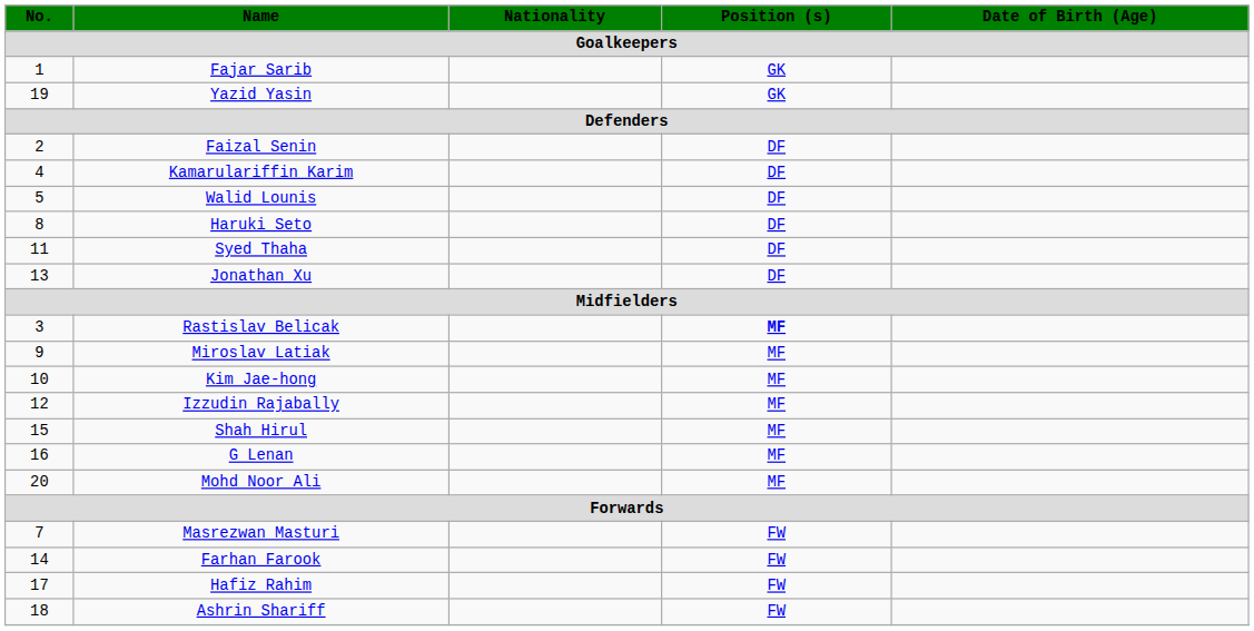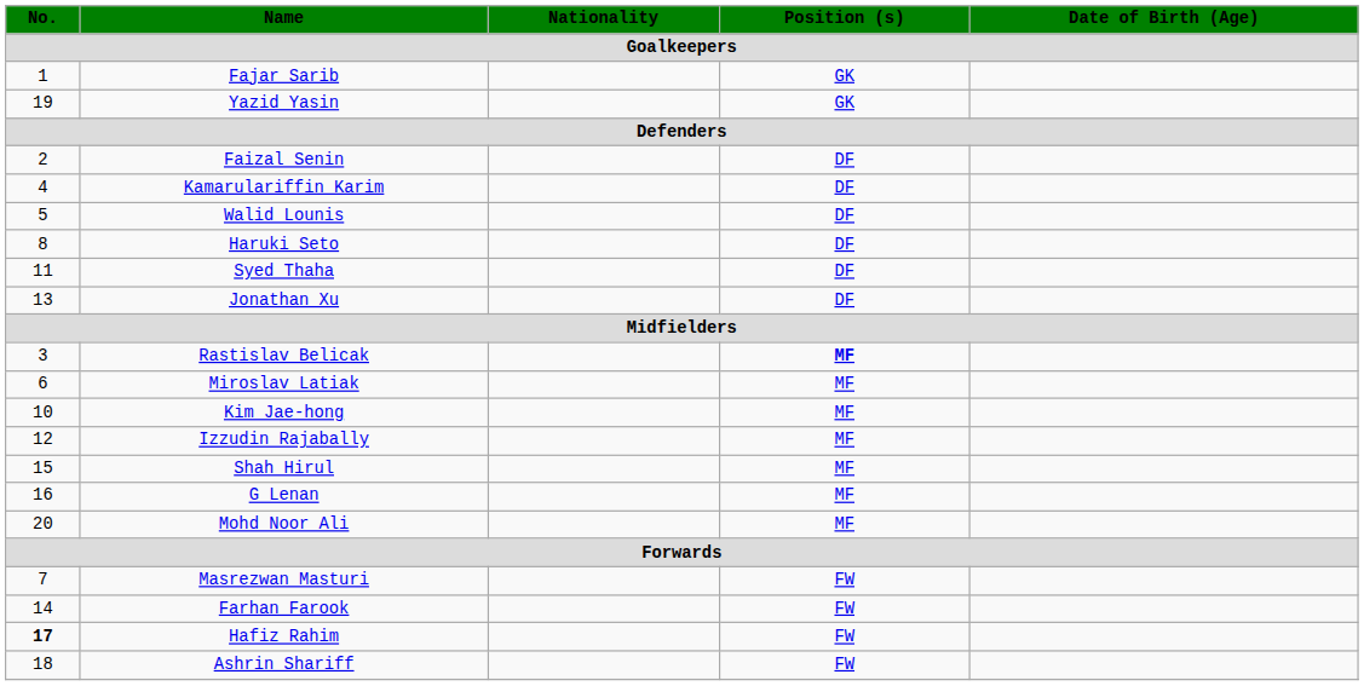 <table class="wikitable" style="text-align:center; font-size:90%; width:75%;">
 <tr>
 <th style="background:#008000; color:black; text-align:center;">No.</th>
 <th style="background:#008000; color:black; text-align:center;">Name</th>
 <th style="background:#008000; color:black; text-align:center;">Nationality</th>
 <th style="background:#008000; color:black; text-align:center;">Position (s)</th>
 <th style="background:#008000; color:black; text-align:center;">Date of Birth (Age)</th>
 </tr>
 <tr>
 <th colspan="6" style="background:#dcdcdc; text-align:center;">Goalkeepers</th>
 </tr>
 <tr>
 <td>1</td>
 <td><a href='#'>Fajar Sarib</a></td>
 <td></td>
 <td><a href='#'>GK</a></td>
 <td></td>
 </tr>
 <tr>
 <td>19</td>
 <td><a href='#'>Yazid Yasin</a></td>
 <td></td>
 <td><a href='#'>GK</a></td>
 <td></td>
 </tr>
 <tr>
 <th colspan="6" style="background:#dcdcdc; text-align:center;">Defenders</th>
 </tr>
 <tr>
 <td>2</td>
 <td><a href='#'>Faizal Senin</a></td>
 <td></td>
 <td><a href='#'>DF</a></td>
 <td></td>
 </tr>
 <tr>
 <td>4</td>
 <td><a href='#'>Kamarulariffin Karim</a></td>
 <td></td>
 <td><a href='#'>DF</a></td>
 <td></td>
 </tr>
 <tr>
 <td>5</td>
 <td><a href='#'>Walid Lounis</a></td>
 <td></td>
 <td><a href='#'>DF</a></td>
 <td></td>
 </tr>
 <tr>
 <td>8</td>
 <td><a href='#'>Haruki Seto</a></td>
 <td></td>
 <td><a href='#'>DF</a></td>
 <td></td>
 </tr>
 <tr>
 <td>11</td>
 <td><a href='#'>Syed Thaha</a></td>
 <td></td>
 <td><a href='#'>DF</a></td>
 <td></td>
 </tr>
 <tr>
 <td>13</td>
 <td><a href='#'>Jonathan Xu</a></td>
 <td></td>
 <td><a href='#'>DF</a></td>
 <td></td>
 </tr>
 <tr>
 <th colspan="6" style="background:#dcdcdc; text-align:center;">Midfielders</th>
 </tr>
 <tr>
 <td>3</td>
 <td><a href='#'>Rastislav Belicak</a></td>
 <td></td>
 <td><strong><a href='#'>MF</a></strong></td>
 <td></td>
 </tr>
 <tr>
-<td>9</td>
+<td>6</td>
 <td><a href='#'>Miroslav Latiak</a></td>
 <td></td>
 <td><a href='#'>MF</a></td>
 <td></td>
 </tr>
 <tr>
 <td>10</td>
 <td><a href='#'>Kim Jae-hong</a></td>
 <td></td>
 <td><a href='#'>MF</a></td>
 <td></td>
 </tr>
 <tr>
 <td>12</td>
 <td><a href='#'>Izzudin Rajabally</a></td>
 <td></td>
 <td><a href='#'>MF</a></td>
 <td></td>
 </tr>
 <tr>
 <td>15</td>
 <td><a href='#'>Shah Hirul</a></td>
 <td></td>
 <td><a href='#'>MF</a></td>
 <td></td>
 </tr>
 <tr>
 <td>16</td>
 <td><a href='#'>G Lenan</a></td>
 <td></td>
 <td><a href='#'>MF</a></td>
 <td></td>
 </tr>
 <tr>
 <td>20</td>
 <td><a href='#'>Mohd Noor Ali</a></td>
 <td></td>
 <td><a href='#'>MF</a></td>
 <td></td>
 </tr>
 <tr>
 <th colspan="6" style="background:#dcdcdc; text-align:center;">Forwards</th>
 </tr>
 <tr>
 <td>7</td>
 <td><a href='#'>Masrezwan Masturi</a></td>
 <td></td>
 <td><a href='#'>FW</a></td>
 <td></td>
 </tr>
 <tr>
 <td>14</td>
 <td><a href='#'>Farhan Farook</a></td>
 <td></td>
 <td><a href='#'>FW</a></td>
 <td></td>
 </tr>
 <tr>
-<td>17</td>
+<td><strong>17</strong></td>
 <td><a href='#'>Hafiz Rahim</a></td>
 <td></td>
 <td><a href='#'>FW</a></td>
 <td></td>
 </tr>
 <tr>
 <td>18</td>
 <td><a href='#'>Ashrin Shariff</a></td>
 <td></td>
 <td><a href='#'>FW</a></td>
 <td></td>
 </tr>
 <tr>
 </tr>
 </table>
